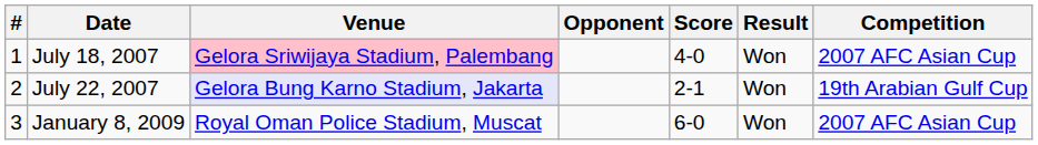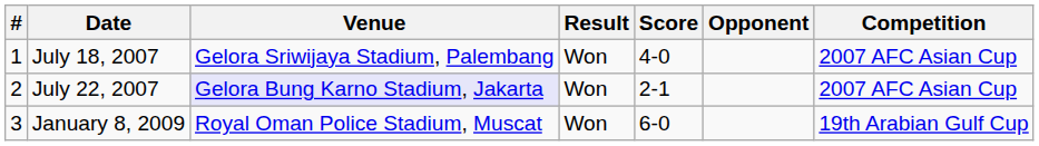 <table class="wikitable collapsible collapsed" style="font-size:90%">
 <tr>
 <th>#</th>
 <th>Date</th>
 <th>Venue</th>
+<th>Result</th>
+<th>Score</th>
 <th>Opponent</th>
-<th>Score</th>
-<th>Result</th>
 <th>Competition</th>
 </tr>
 <tr>
 <td>1</td>
 <td>July 18, 2007</td>
-<td style="background: pink;"><a href='#'>Gelora Sriwijaya Stadium</a>, <a href='#'>Palembang</a></td>
+<td><a href='#'>Gelora Sriwijaya Stadium</a>, <a href='#'>Palembang</a></td>
+<td>Won</td>
+<td>4-0</td>
 <td></td>
-<td>4-0</td>
-<td>Won</td>
 <td><a href='#'>2007 AFC Asian Cup</a></td>
 </tr>
 <tr>
 <td>2</td>
 <td>July 22, 2007</td>
 <td style="background: lavender;"><a href='#'>Gelora Bung Karno Stadium</a>, <a href='#'>Jakarta</a></td>
+<td>Won</td>
+<td>2-1</td>
 <td></td>
-<td>2-1</td>
-<td>Won</td>
-<td><a href='#'>19th Arabian Gulf Cup</a></td>
+<td><a href='#'>2007 AFC Asian Cup</a></td>
 </tr>
 <tr>
 <td>3</td>
 <td>January 8, 2009</td>
 <td><a href='#'>Royal Oman Police Stadium</a>, <a href='#'>Muscat</a></td>
+<td>Won</td>
+<td>6-0</td>
 <td></td>
-<td>6-0</td>
-<td>Won</td>
-<td><a href='#'>2007 AFC Asian Cup</a></td>
+<td><a href='#'>19th Arabian Gulf Cup</a></td>
 </tr>
 </table>
